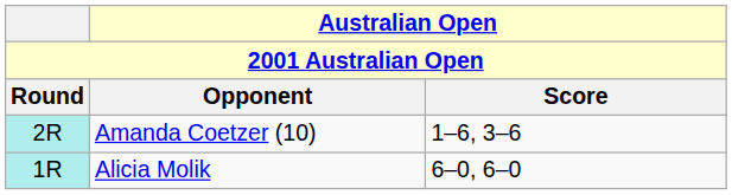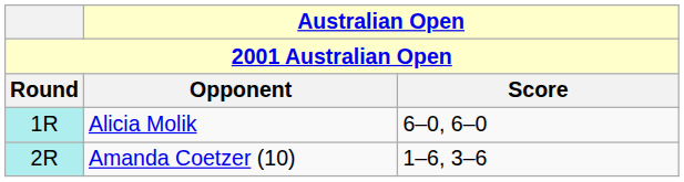 <table class="wikitable collapsible collapsed">
 <tr>
 <th></th>
 <th colspan=2 style="background:#ffc;"><a href='#'>Australian Open</a></th>
 </tr>
 <tr>
 <th colspan=3 style="background:#ffc;"><a href='#'>2001 Australian Open</a></th>
 </tr>
 <tr>
 <th>Round</th>
 <th width=225>Opponent</th>
 <th width=200>Score</th>
 </tr>
 <tr>
+<td style="text-align:center; background:#afeeee;">1R</td>
+<td> <a href='#'>Alicia Molik</a></td>
+<td>6–0, 6–0</td>
+</tr>
+<tr>
 <td style="text-align:center; background:#afeeee;">2R</td>
 <td> <a href='#'>Amanda Coetzer</a> (10)</td>
 <td>1–6, 3–6</td>
 </tr>
-<tr>
-<td style="text-align:center; background:#afeeee;">1R</td>
-<td> <a href='#'>Alicia Molik</a></td>
-<td>6–0, 6–0</td>
-</tr>
 </table>
